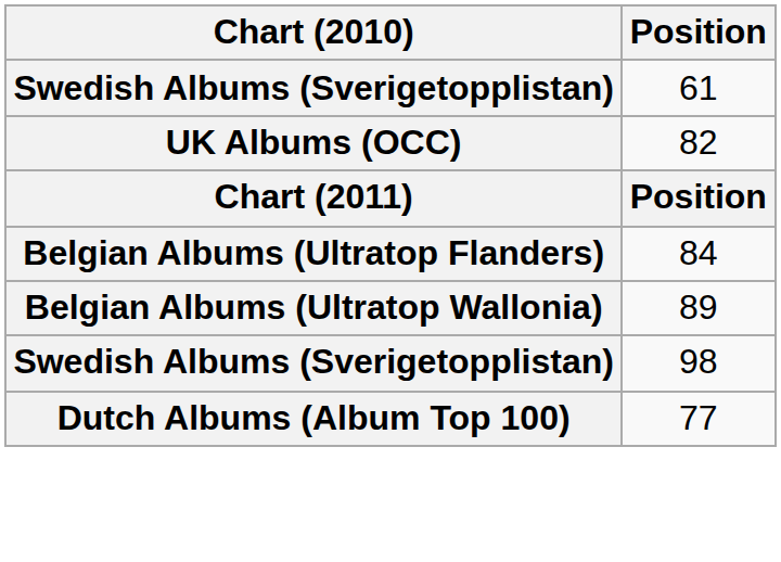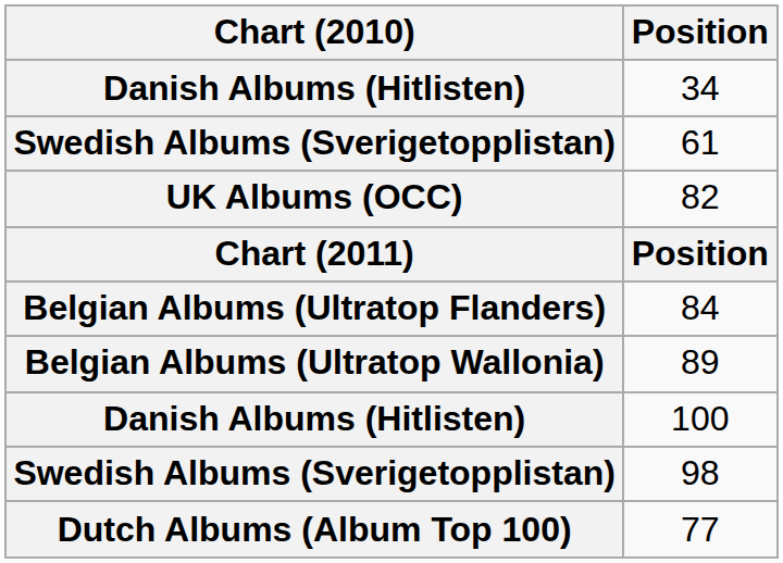 <table class="wikitable sortable plainrowheaders">
 <tr>
 <th scope="col">Chart (2010)</th>
 <th scope="col">Position</th>
+</tr>
+<tr>
+<th scope="row">Danish Albums (Hitlisten)</th>
+<td align="center">34</td>
 </tr>
 <tr>
 <th scope="row">Swedish Albums (Sverigetopplistan)</th>
 <td align="center">61</td>
 </tr>
 <tr>
 <th scope="row">UK Albums (OCC)</th>
 <td align="center">82</td>
 </tr>
 <tr>
 <th scope="col">Chart (2011)</th>
 <th scope="col">Position</th>
 </tr>
 <tr>
 <th scope="row">Belgian Albums (Ultratop Flanders)</th>
 <td align="center">84</td>
 </tr>
 <tr>
 <th scope="row">Belgian Albums (Ultratop Wallonia)</th>
 <td align="center">89</td>
 </tr>
 <tr>
+<th scope="row">Danish Albums (Hitlisten)</th>
+<td align="center">100</td>
+</tr>
+<tr>
 <th scope="row">Swedish Albums (Sverigetopplistan)</th>
 <td align="center">98</td>
 </tr>
 <tr>
 <th scope="row">Dutch Albums (Album Top 100)</th>
 <td align="center">77</td>
 </tr>
 </table>
